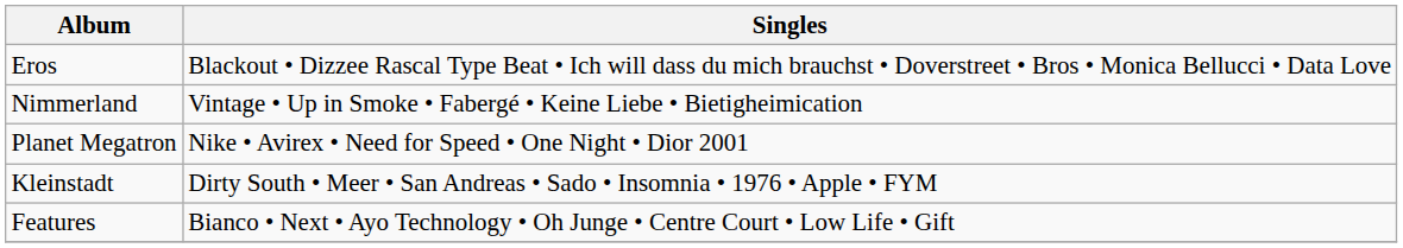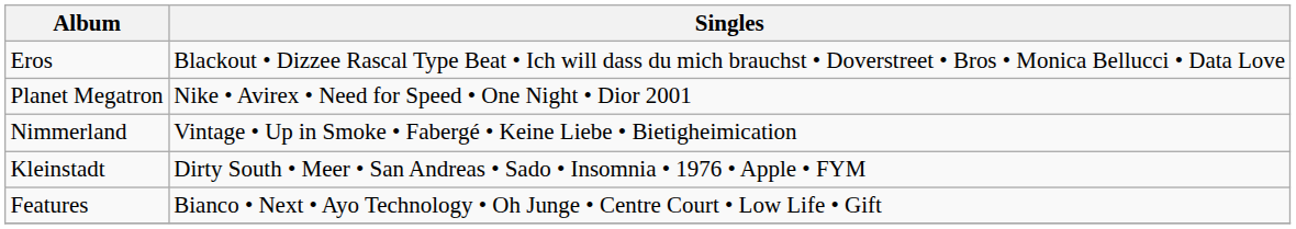 <table class="wikitable">
 <tr>
 <th>Album</th>
 <th>Singles</th>
 </tr>
 <tr>
 <td>Eros</td>
 <td>Blackout • Dizzee Rascal Type Beat • Ich will dass du mich brauchst • Doverstreet • Bros • Monica Bellucci • Data Love</td>
 </tr>
 <tr>
+<td>Planet Megatron</td>
+<td>Nike • Avirex • Need for Speed • One Night • Dior 2001</td>
+</tr>
+<tr>
 <td>Nimmerland</td>
 <td>Vintage • Up in Smoke • Fabergé • Keine Liebe • Bietigheimication</td>
-</tr>
-<tr>
-<td>Planet Megatron</td>
-<td>Nike • Avirex • Need for Speed • One Night • Dior 2001</td>
 </tr>
 <tr>
 <td>Kleinstadt</td>
 <td>Dirty South • Meer • San Andreas • Sado • Insomnia • 1976 • Apple • FYM</td>
 </tr>
 <tr>
 <td>Features</td>
 <td>Bianco • Next • Ayo Technology • Oh Junge • Centre Court • Low Life • Gift</td>
 </tr>
 <tr>
 </tr>
 </table>
